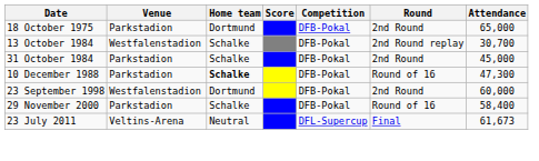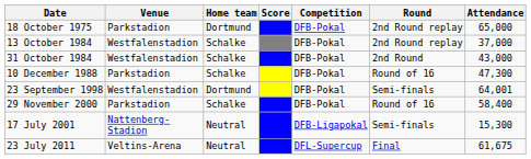 <table class="wikitable sortable">
 <tr>
 <th>Date</th>
 <th width=130>Venue</th>
 <th>Home team</th>
 <th>Score</th>
 <th>Competition</th>
 <th>Round</th>
 <th>Attendance</th>
 </tr>
 <tr>
 <td>18 October 1975</td>
 <td>Parkstadion</td>
 <td>Dortmund</td>
 <td bgcolor=0000FF></td>
 <td><a href='#'>DFB-Pokal</a></td>
-<td>2nd Round</td>
+<td>2nd Round replay</td>
 <td align="center">65,000</td>
 </tr>
 <tr>
 <td>13 October 1984</td>
 <td>Westfalenstadion</td>
 <td>Schalke</td>
 <td bgcolor=808080></td>
 <td>DFB-Pokal</td>
 <td>2nd Round replay</td>
-<td align="center">30,700</td>
+<td align="center">37,000</td>
 </tr>
 <tr>
 <td>31 October 1984</td>
-<td>Parkstadion</td>
+<td>Westfalenstadion</td>
 <td>Schalke</td>
 <td bgcolor=0000FF></td>
 <td>DFB-Pokal</td>
 <td>2nd Round</td>
-<td align="center">45,000</td>
+<td align="center">43,000</td>
 </tr>
 <tr>
 <td>10 December 1988</td>
 <td>Parkstadion</td>
-<td><strong>Schalke</strong></td>
+<td>Schalke</td>
 <td bgcolor=FFFF00></td>
 <td>DFB-Pokal</td>
 <td>Round of 16</td>
 <td align="center">47,300</td>
 </tr>
 <tr>
 <td>23 September 1998</td>
 <td>Westfalenstadion</td>
 <td>Dortmund</td>
 <td bgcolor=FFFF00></td>
 <td>DFB-Pokal</td>
-<td>2nd Round</td>
-<td align="center">60,000</td>
+<td>Semi-finals</td>
+<td align="center">64,001</td>
 </tr>
 <tr>
 <td>29 November 2000</td>
 <td>Parkstadion</td>
 <td>Schalke</td>
 <td bgcolor=0000FF></td>
 <td>DFB-Pokal</td>
 <td>Round of 16</td>
 <td align="center">58,400</td>
 </tr>
 <tr>
+<td>17 July 2001</td>
+<td><a href='#'>Nattenberg-Stadion</a></td>
+<td>Neutral</td>
+<td bgcolor=0000FF></td>
+<td><a href='#'>DFB-Ligapokal</a></td>
+<td>Semi-finals</td>
+<td align="center">15,300</td>
+</tr>
+<tr>
 <td>23 July 2011</td>
 <td>Veltins-Arena</td>
 <td>Neutral</td>
 <td bgcolor=0000FF></td>
 <td><a href='#'>DFL-Supercup</a></td>
 <td><a href='#'>Final</a></td>
-<td align="center">61,673</td>
+<td align="center">61,675</td>
 </tr>
 </table>
